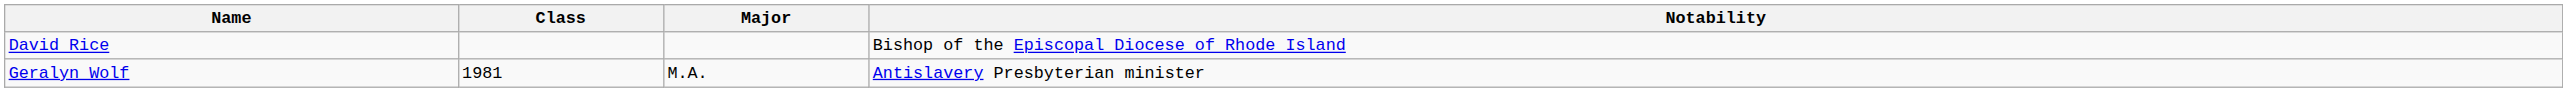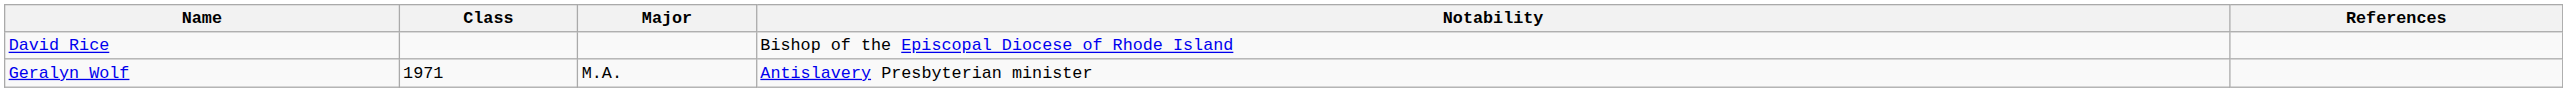 <table class="wikitable" style="width:100%;">
 <tr>
 <th>Name</th>
 <th>Class</th>
 <th>Major</th>
 <th>Notability</th>
+<th>References</th>
 </tr>
 <tr>
 <td><a href='#'>David Rice</a></td>
 <td></td>
 <td></td>
 <td>Bishop of the <a href='#'>Episcopal Diocese of Rhode Island</a></td>
+<td></td>
 </tr>
 <tr>
 <td><a href='#'>Geralyn Wolf</a></td>
-<td>1981</td>
+<td>1971</td>
 <td>M.A.</td>
 <td><a href='#'>Antislavery</a> Presbyterian minister</td>
+<td></td>
 </tr>
 </table>
